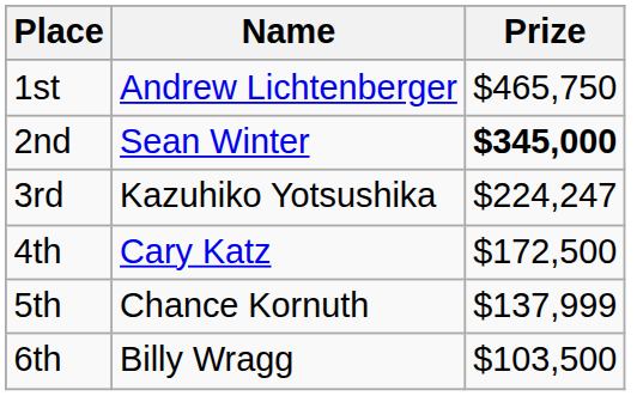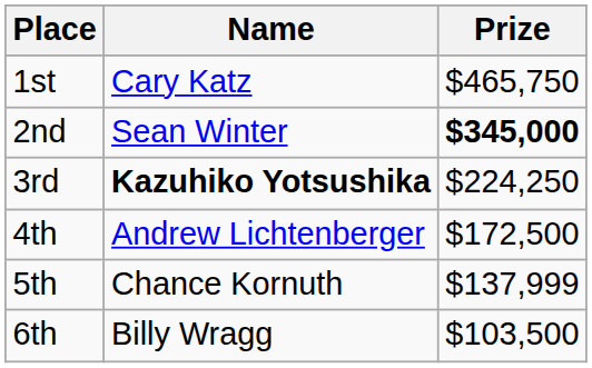 <table class="wikitable">
 <tr>
 <th>Place</th>
 <th>Name</th>
 <th>Prize</th>
 </tr>
 <tr>
 <td>1st</td>
-<td> <a href='#'>Andrew Lichtenberger</a></td>
+<td> <a href='#'>Cary Katz</a></td>
 <td>$465,750</td>
 </tr>
 <tr>
 <td>2nd</td>
 <td> <a href='#'>Sean Winter</a></td>
 <td><strong>$345,000</strong></td>
 </tr>
 <tr>
 <td>3rd</td>
-<td> Kazuhiko Yotsushika</td>
-<td>$224,247</td>
+<td><strong> Kazuhiko Yotsushika</strong></td>
+<td>$224,250</td>
 </tr>
 <tr>
 <td>4th</td>
-<td> <a href='#'>Cary Katz</a></td>
+<td> <a href='#'>Andrew Lichtenberger</a></td>
 <td>$172,500</td>
 </tr>
 <tr>
 <td>5th</td>
 <td> Chance Kornuth</td>
 <td>$137,999</td>
 </tr>
 <tr>
 <td>6th</td>
 <td> Billy Wragg</td>
 <td>$103,500</td>
 </tr>
 </table>
